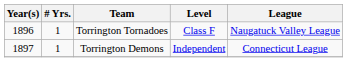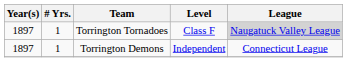 <table class="wikitable" style="text-align:center; font-size: 95%;">
 <tr>
 <th>Year(s)</th>
 <th># Yrs.</th>
 <th>Team</th>
 <th>Level</th>
 <th>League</th>
 </tr>
 <tr>
-<td>1896</td>
+<td>1897</td>
 <td>1</td>
 <td>Torrington Tornadoes</td>
 <td><a href='#'>Class F</a></td>
-<td><a href='#'>Naugatuck Valley League</a></td>
+<td style="background: lightgrey;"><a href='#'>Naugatuck Valley League</a></td>
 </tr>
 <tr>
 <td>1897</td>
 <td>1</td>
 <td>Torrington Demons</td>
 <td><a href='#'>Independent</a></td>
 <td><a href='#'>Connecticut League</a></td>
 </tr>
 <tr>
 </tr>
 </table>
